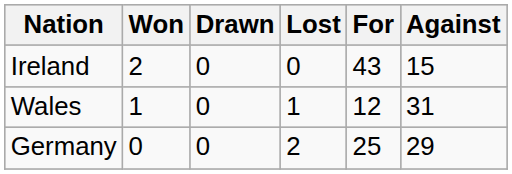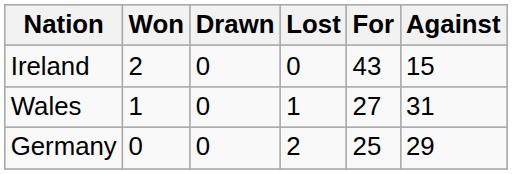 <table class="wikitable">
 <tr>
 <th>Nation</th>
 <th>Won</th>
 <th>Drawn</th>
 <th>Lost</th>
 <th>For</th>
 <th>Against</th>
 </tr>
 <tr>
 <td>Ireland</td>
 <td>2</td>
 <td>0</td>
 <td>0</td>
 <td>43</td>
 <td>15</td>
 </tr>
 <tr>
 <td>Wales</td>
 <td>1</td>
 <td>0</td>
 <td>1</td>
-<td>12</td>
+<td>27</td>
 <td>31</td>
 </tr>
 <tr>
 <td>Germany</td>
 <td>0</td>
 <td>0</td>
 <td>2</td>
 <td>25</td>
 <td>29</td>
 </tr>
 </table>
